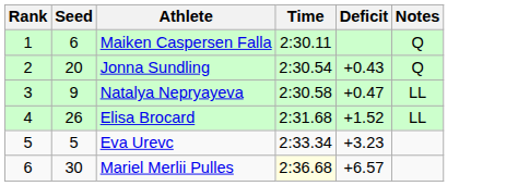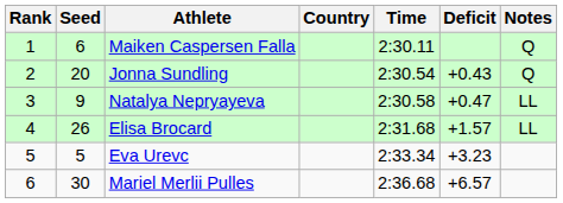 <table class="wikitable sortable" style="text-align:center">
 <tr>
 <th>Rank</th>
 <th>Seed</th>
 <th>Athlete</th>
+<th>Country</th>
 <th>Time</th>
 <th>Deficit</th>
 <th>Notes</th>
 </tr>
 <tr bgcolor=ccffcc>
 <td>1</td>
 <td>6</td>
 <td align=left><a href='#'>Maiken Caspersen Falla</a></td>
+<td align=left></td>
 <td>2:30.11</td>
 <td></td>
 <td>Q</td>
 </tr>
 <tr bgcolor=ccffcc>
 <td>2</td>
 <td>20</td>
 <td align=left><a href='#'>Jonna Sundling</a></td>
+<td align=left></td>
 <td>2:30.54</td>
 <td>+0.43</td>
 <td>Q</td>
 </tr>
 <tr bgcolor=ccffcc>
 <td>3</td>
 <td>9</td>
 <td align=left><a href='#'>Natalya Nepryayeva</a></td>
+<td align=left></td>
 <td>2:30.58</td>
 <td>+0.47</td>
 <td>LL</td>
 </tr>
 <tr bgcolor=ccffcc>
 <td>4</td>
 <td>26</td>
 <td align=left><a href='#'>Elisa Brocard</a></td>
+<td align=left></td>
 <td>2:31.68</td>
-<td>+1.52</td>
+<td>+1.57</td>
 <td>LL</td>
 </tr>
 <tr>
 <td>5</td>
 <td>5</td>
 <td align=left><a href='#'>Eva Urevc</a></td>
+<td align=left></td>
 <td>2:33.34</td>
 <td>+3.23</td>
 <td></td>
 </tr>
 <tr>
 <td>6</td>
 <td>30</td>
 <td align=left><a href='#'>Mariel Merlii Pulles</a></td>
-<td style="background: lightyellow;">2:36.68</td>
+<td align=left></td>
+<td>2:36.68</td>
 <td>+6.57</td>
 <td></td>
 </tr>
 </table>
